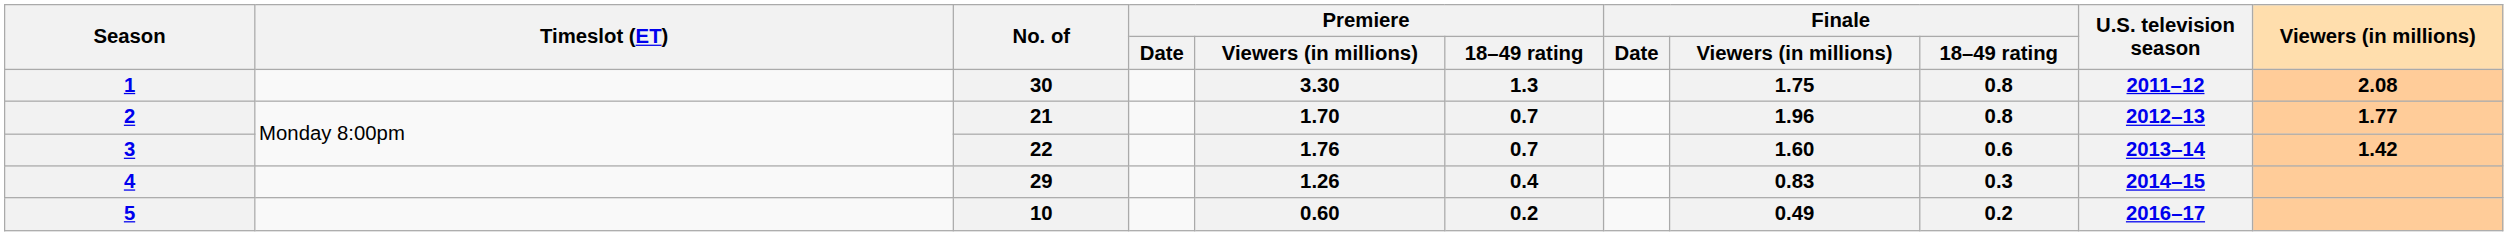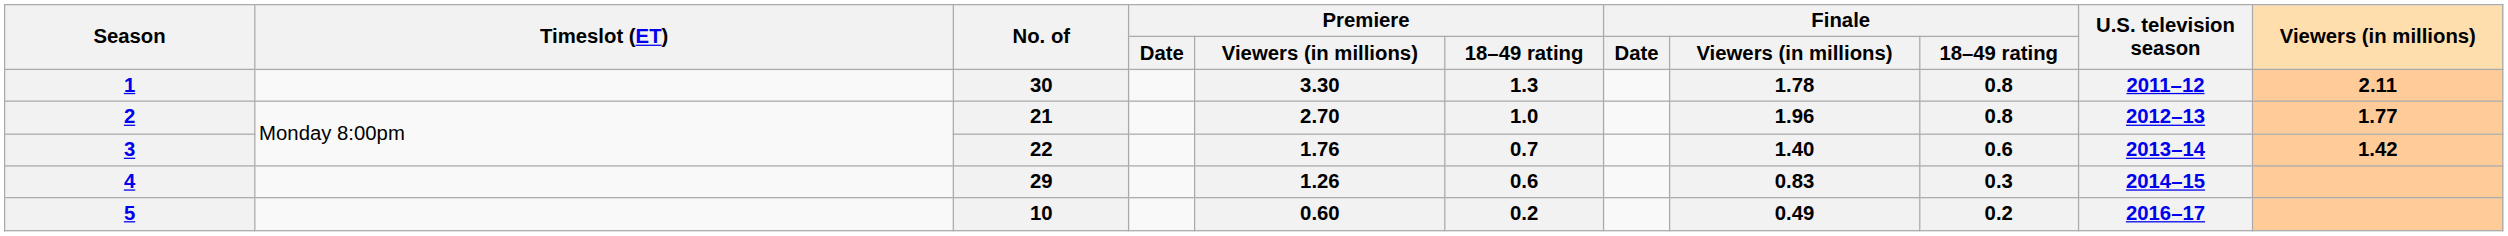 <table class="wikitable">
 <tr>
 <th style="width:10%;" rowspan="2">Season</th>
 <th style="width:28%;" rowspan="2">Timeslot (<a href='#'>ET</a>)</th>
 <th style="width:7%;" rowspan="2">No. of </th>
 <th colspan=3>Premiere</th>
 <th colspan=3>Finale</th>
 <th style="width:7%;" rowspan="2">U.S. television season</th>
 <th style="width:10%; background:#ffdead;" rowspan="2">Viewers (in millions)</th>
 </tr>
 <tr>
 <th>Date</th>
 <th style="width:10%;">Viewers (in millions)</th>
 <th>18–49 rating</th>
 <th>Date</th>
 <th style="width:10%;">Viewers (in millions)</th>
 <th>18–49 rating</th>
 </tr>
 <tr>
 <th><strong><a href='#'>1</a></strong></th>
 <td></td>
 <th>30</th>
 <td></td>
 <th>3.30</th>
 <th>1.3</th>
 <td></td>
-<th>1.75</th>
+<th>1.78</th>
 <th>0.8</th>
 <th><a href='#'>2011–12</a></th>
-<th style="background:#fc9;">2.08</th>
+<th style="background:#fc9;">2.11</th>
 </tr>
 <tr>
 <th><strong><a href='#'>2</a></strong></th>
 <td rowspan="2">Monday 8:00pm</td>
 <th>21</th>
 <td></td>
-<th>1.70</th>
-<th>0.7</th>
+<th>2.70</th>
+<th>1.0</th>
 <td></td>
 <th>1.96</th>
 <th>0.8</th>
 <th><a href='#'>2012–13</a></th>
 <th style="background:#fc9;">1.77</th>
 </tr>
 <tr>
 <th><strong><a href='#'>3</a></strong></th>
 <th>22</th>
 <td></td>
 <th>1.76</th>
 <th>0.7</th>
 <td></td>
-<th>1.60</th>
+<th>1.40</th>
 <th>0.6</th>
 <th><a href='#'>2013–14</a></th>
 <th style="background:#fc9;">1.42</th>
 </tr>
 <tr>
 <th><strong><a href='#'>4</a></strong></th>
 <td style="text-align:center;"></td>
 <th>29</th>
 <td></td>
 <th>1.26</th>
-<th>0.4</th>
+<th>0.6</th>
 <td></td>
 <th>0.83</th>
 <th>0.3</th>
 <th><a href='#'>2014–15</a></th>
 <th style="background:#fc9;"></th>
 </tr>
 <tr>
 <th><strong><a href='#'>5</a></strong></th>
 <td></td>
 <th>10</th>
 <td></td>
 <th>0.60</th>
 <th>0.2</th>
 <td></td>
 <th>0.49</th>
 <th>0.2</th>
 <th><a href='#'>2016–17</a></th>
 <th style="background:#fc9;"></th>
 </tr>
 </table>
